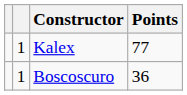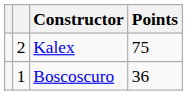 <table class="wikitable" style="font-size: 95%;">
 <tr>
 <th></th>
 <th></th>
 <th>Constructor</th>
 <th>Points</th>
 </tr>
 <tr>
 <td></td>
-<td align=center>1</td>
+<td align=center>2</td>
 <td> <a href='#'>Kalex</a></td>
-<td align=left>77</td>
+<td align=left>75</td>
 </tr>
 <tr>
 <td></td>
 <td align=center>1</td>
 <td> <a href='#'>Boscoscuro</a></td>
 <td align=left>36</td>
 </tr>
 </table>
